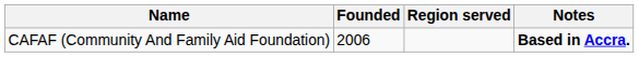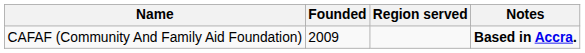 <table class="wikitable sortable">
 <tr>
 <th>Name</th>
 <th>Founded</th>
 <th>Region served</th>
 <th>Notes</th>
 </tr>
 <tr>
 <td>CAFAF (Community And Family Aid Foundation)</td>
-<td>2006</td>
+<td>2009</td>
 <td></td>
 <td><strong>Based in <a href='#'>Accra</a>.</strong></td>
 </tr>
 </table>
